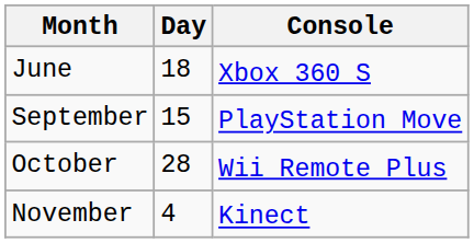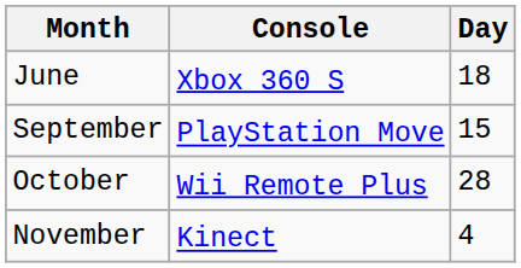 <table class="wikitable">
 <tr>
 <th>Month</th>
+<th>Console</th>
 <th>Day</th>
-<th>Console</th>
 </tr>
 <tr>
 <td>June</td>
+<td><a href='#'>Xbox 360 S</a><sup></sup></td>
 <td>18</td>
-<td><a href='#'>Xbox 360 S</a><sup></sup></td>
 </tr>
 <tr>
 <td>September</td>
+<td><a href='#'>PlayStation Move</a><sup></sup></td>
 <td>15</td>
-<td><a href='#'>PlayStation Move</a><sup></sup></td>
 </tr>
 <tr>
 <td>October</td>
+<td><a href='#'>Wii Remote Plus</a><sup></sup></td>
 <td>28</td>
-<td><a href='#'>Wii Remote Plus</a><sup></sup></td>
 </tr>
 <tr>
 <td>November</td>
+<td><a href='#'>Kinect</a><sup></sup></td>
 <td>4</td>
-<td><a href='#'>Kinect</a><sup></sup></td>
 </tr>
 </table>
